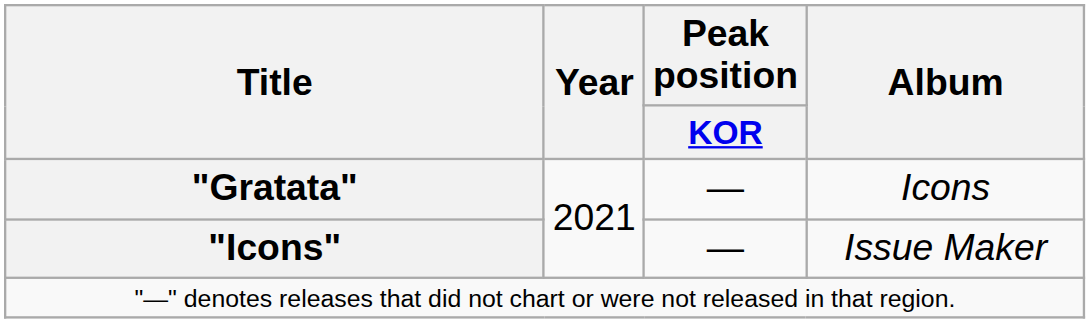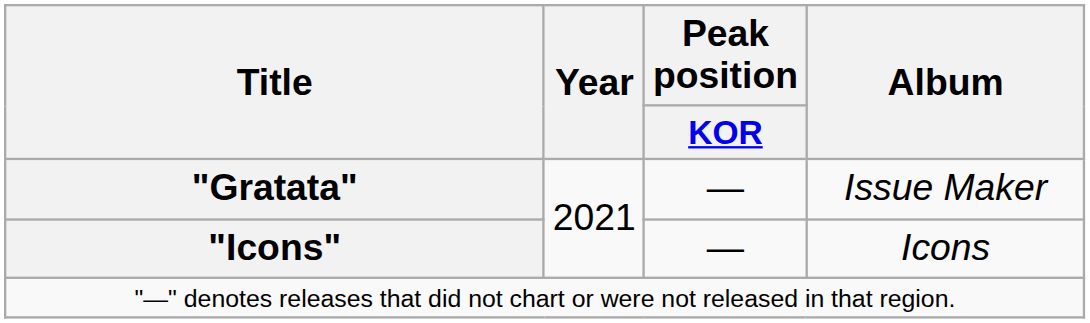 <table class="wikitable plainrowheaders" style="text-align:center;">
 <tr>
 <th scope="col" rowspan="2" style="width:14em;">Title</th>
 <th scope="col" rowspan="2" style="width:2em;">Year</th>
 <th scope="col">Peak position</th>
 <th scope="col" rowspan="2" style="width:7em;">Album</th>
 </tr>
 <tr>
 <th scope="col" style="width:3em;font-size:90%;"><a href='#'>KOR</a><br></th>
 </tr>
 <tr>
 <th scope="row">"Gratata" </th>
 <td rowspan="2">2021</td>
 <td>—</td>
-<td><em>Icons</em></td>
+<td><em>Issue Maker</em></td>
 </tr>
 <tr>
 <th scope="row">"Icons"</th>
 <td>—</td>
-<td><em>Issue Maker</em></td>
+<td><em>Icons</em></td>
 </tr>
 <tr>
 <td colspan="4" style="font-size:8pt;">"—" denotes releases that did not chart or were not released in that region.</td>
 </tr>
 </table>
